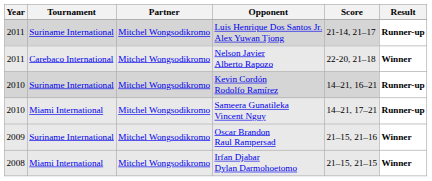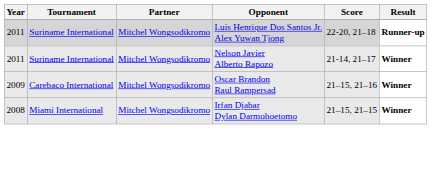 <table class="sortable wikitable" style="font-size: 90%;">
 <tr>
 <th>Year</th>
 <th>Tournament</th>
 <th>Partner</th>
 <th>Opponent</th>
 <th>Score</th>
 <th>Result</th>
 </tr>
 <tr>
 </tr>
 <tr style="background:#D5D5D5">
 <td align="center">2011</td>
 <td align="left"><a href='#'>Suriname International</a></td>
 <td align="left"> <a href='#'>Mitchel Wongsodikromo</a></td>
 <td align="left"> <a href='#'>Luis Henrique Dos Santos Jr.</a> <br>  <a href='#'>Alex Yuwan Tjong</a></td>
-<td align="left">21-14, 21–17</td>
+<td align="left">22-20, 21–18</td>
 <td style="text-align:left; background:white"> <strong>Runner-up</strong></td>
 </tr>
 <tr style="background:#E9E9E9">
 <td align="center">2011</td>
-<td align="left"><a href='#'>Carebaco International</a></td>
+<td align="left"><a href='#'>Suriname International</a></td>
 <td align="left"> <a href='#'>Mitchel Wongsodikromo</a></td>
 <td align="left"> <a href='#'>Nelson Javier</a> <br>  <a href='#'>Alberto Rapozo</a></td>
-<td align="left">22-20, 21–18</td>
+<td align="left">21-14, 21–17</td>
 <td style="text-align:left; background:white"> <strong>Winner</strong></td>
-</tr>
-<tr style="background:#D5D5D5">
-<td align="center">2010</td>
-<td align="left"><a href='#'>Suriname International</a></td>
-<td align="left"> <a href='#'>Mitchel Wongsodikromo</a></td>
-<td align="left"> <a href='#'>Kevin Cordón</a> <br>  <a href='#'>Rodolfo Ramírez</a></td>
-<td align="left">14–21, 16–21</td>
-<td style="text-align:left; background:white"> <strong>Runner-up</strong></td>
-</tr>
-<tr style="background:#E9E9E9">
-<td align="center">2010</td>
-<td align="left"><a href='#'>Miami International</a></td>
-<td align="left"> <a href='#'>Mitchel Wongsodikromo</a></td>
-<td align="left"> <a href='#'>Sameera Gunatileka</a> <br>  <a href='#'>Vincent Nguy</a></td>
-<td align="left">14–21, 17–21</td>
-<td style="text-align:left; background:white"> <strong>Runner-up</strong></td>
 </tr>
 <tr style="background:#E9E9E9">
 <td align="center">2009</td>
-<td align="left"><a href='#'>Suriname International</a></td>
+<td align="left"><a href='#'>Carebaco International</a></td>
 <td align="left"> <a href='#'>Mitchel Wongsodikromo</a></td>
 <td align="left"> <a href='#'>Oscar Brandon</a><br>  <a href='#'>Raul Rampersad</a></td>
 <td align="left">21–15, 21–16</td>
 <td style="text-align:left; background:white"> <strong>Winner</strong></td>
 </tr>
 <tr style="background:#E9E9E9">
 <td align="center">2008</td>
 <td align="left"><a href='#'>Miami International</a></td>
 <td align="left"> <a href='#'>Mitchel Wongsodikromo</a></td>
 <td align="left"> <a href='#'>Irfan Djabar</a><br> <a href='#'>Dylan Darmohoetomo</a></td>
 <td align="left">21–15, 21–15</td>
 <td style="text-align:left; background:white"> <strong>Winner</strong></td>
 </tr>
 </table>
